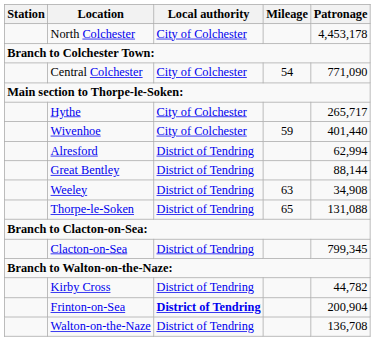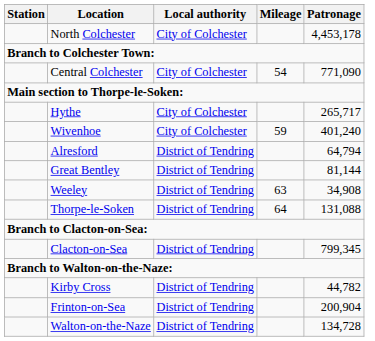 <table class="wikitable">
 <tr>
 <th>Station</th>
 <th>Location</th>
 <th>Local authority</th>
 <th>Mileage</th>
 <th>Patronage</th>
 </tr>
 <tr>
 <td></td>
 <td>North <a href='#'>Colchester</a></td>
 <td><a href='#'>City of Colchester</a></td>
 <td align=center></td>
 <td align=right>4,453,178</td>
 </tr>
 <tr>
 <td colspan="5"><strong>Branch to Colchester Town:</strong></td>
 </tr>
 <tr>
 <td></td>
 <td>Central <a href='#'>Colchester</a></td>
 <td><a href='#'>City of Colchester</a></td>
 <td align=center>54</td>
 <td align=right>771,090</td>
 </tr>
 <tr>
 <td colspan="5"><strong>Main section to Thorpe-le-Soken:</strong></td>
 </tr>
 <tr>
 <td></td>
 <td><a href='#'>Hythe</a></td>
 <td><a href='#'>City of Colchester</a></td>
 <td align=center></td>
 <td align=right>265,717</td>
 </tr>
 <tr>
 <td></td>
 <td><a href='#'>Wivenhoe</a></td>
 <td><a href='#'>City of Colchester</a></td>
 <td align=center>59</td>
-<td align=right>401,440</td>
+<td align=right>401,240</td>
 </tr>
 <tr>
 <td></td>
 <td><a href='#'>Alresford</a></td>
 <td><a href='#'>District of Tendring</a></td>
 <td align=center></td>
-<td align=right>62,994</td>
+<td align=right>64,794</td>
 </tr>
 <tr>
 <td></td>
 <td><a href='#'>Great Bentley</a></td>
 <td><a href='#'>District of Tendring</a></td>
 <td align=center></td>
-<td align=right>88,144</td>
+<td align=right>81,144</td>
 </tr>
 <tr>
 <td></td>
 <td><a href='#'>Weeley</a></td>
 <td><a href='#'>District of Tendring</a></td>
 <td align=center>63</td>
 <td align=right>34,908</td>
 </tr>
 <tr>
 <td></td>
 <td><a href='#'>Thorpe-le-Soken</a></td>
 <td><a href='#'>District of Tendring</a></td>
-<td align=center>65</td>
+<td align=center>64</td>
 <td align=right>131,088</td>
 </tr>
 <tr>
 <td colspan="5"><strong>Branch to Clacton-on-Sea:</strong></td>
 </tr>
 <tr>
 <td></td>
 <td><a href='#'>Clacton-on-Sea</a></td>
 <td><a href='#'>District of Tendring</a></td>
 <td align=center></td>
 <td align=right>799,345</td>
 </tr>
 <tr>
 <td colspan="5"><strong>Branch to Walton-on-the-Naze:</strong></td>
 </tr>
 <tr>
 <td></td>
 <td><a href='#'>Kirby Cross</a></td>
 <td><a href='#'>District of Tendring</a></td>
 <td align=center></td>
 <td align=right>44,782</td>
 </tr>
 <tr>
 <td></td>
 <td><a href='#'>Frinton-on-Sea</a></td>
-<td><strong><a href='#'>District of Tendring</a></strong></td>
+<td><a href='#'>District of Tendring</a></td>
 <td align=center></td>
 <td align=right>200,904</td>
 </tr>
 <tr>
 <td></td>
 <td><a href='#'>Walton-on-the-Naze</a></td>
 <td><a href='#'>District of Tendring</a></td>
 <td align=center></td>
-<td align=right>136,708</td>
+<td align=right>134,728</td>
 </tr>
 </table>
